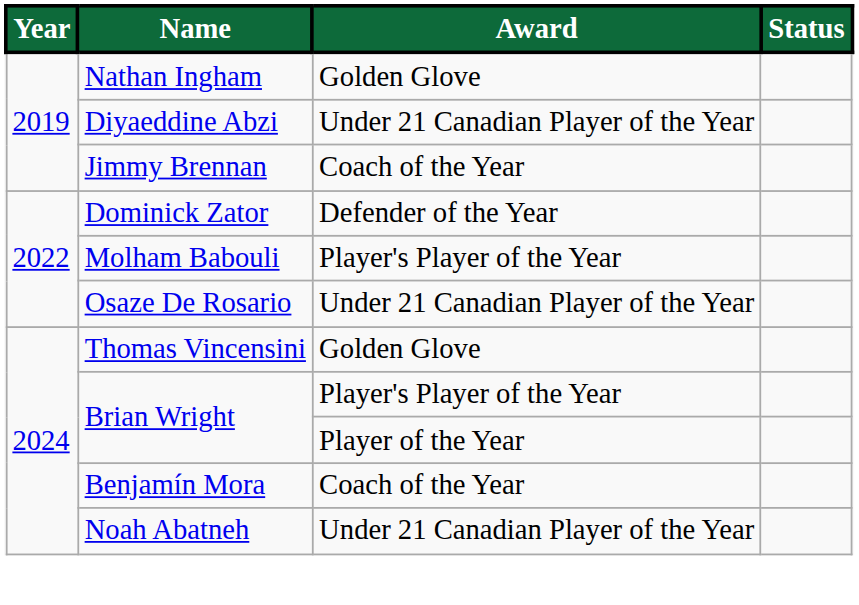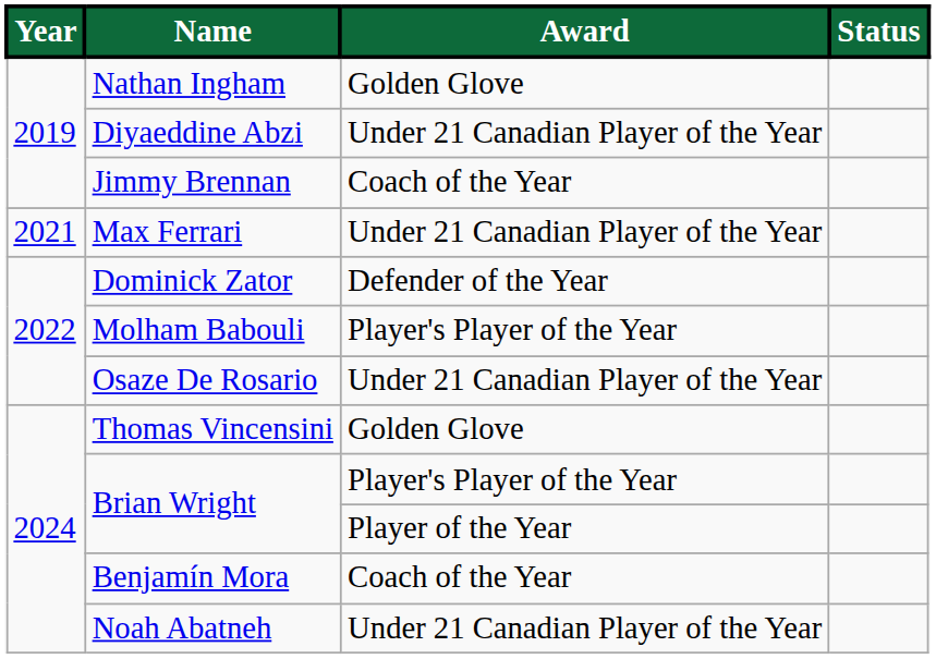 <table class="wikitable">
 <tr>
 <th style="background:#0d6a3a; color:#FFFFFF; border:2px solid #000000;" scope="col">Year</th>
 <th style="background:#0d6a3a; color:#FFFFFF; border:2px solid #000000;" scope="col">Name</th>
 <th style="background:#0d6a3a; color:#FFFFFF; border:2px solid #000000;" scope="col">Award</th>
 <th style="background:#0d6a3a; color:#FFFFFF; border:2px solid #000000;" scope="col">Status</th>
 </tr>
 <tr>
 <td rowspan="3"><a href='#'>2019</a></td>
 <td><a href='#'>Nathan Ingham</a></td>
 <td>Golden Glove</td>
 <td></td>
 </tr>
 <tr>
 <td><a href='#'>Diyaeddine Abzi</a></td>
 <td>Under 21 Canadian Player of the Year</td>
 <td></td>
 </tr>
 <tr>
 <td><a href='#'>Jimmy Brennan</a></td>
 <td>Coach of the Year</td>
+<td></td>
+</tr>
+<tr>
+<td><a href='#'>2021</a></td>
+<td><a href='#'>Max Ferrari</a></td>
+<td>Under 21 Canadian Player of the Year</td>
 <td></td>
 </tr>
 <tr>
 <td rowspan="3"><a href='#'>2022</a></td>
 <td><a href='#'>Dominick Zator</a></td>
 <td>Defender of the Year</td>
 <td></td>
 </tr>
 <tr>
 <td><a href='#'>Molham Babouli</a></td>
 <td>Player's Player of the Year</td>
 <td></td>
 </tr>
 <tr>
 <td><a href='#'>Osaze De Rosario</a></td>
 <td>Under 21 Canadian Player of the Year</td>
 <td></td>
 </tr>
 <tr>
 <td rowspan="5"><a href='#'>2024</a></td>
 <td><a href='#'>Thomas Vincensini</a></td>
 <td>Golden Glove</td>
 <td></td>
 </tr>
 <tr>
 <td rowspan="2"><a href='#'>Brian Wright</a></td>
 <td>Player's Player of the Year</td>
 <td></td>
 </tr>
 <tr>
 <td>Player of the Year</td>
 <td></td>
 </tr>
 <tr>
 <td><a href='#'>Benjamín Mora</a></td>
 <td>Coach of the Year</td>
 <td></td>
 </tr>
 <tr>
 <td><a href='#'>Noah Abatneh</a></td>
 <td>Under 21 Canadian Player of the Year</td>
 <td></td>
 </tr>
 </table>
